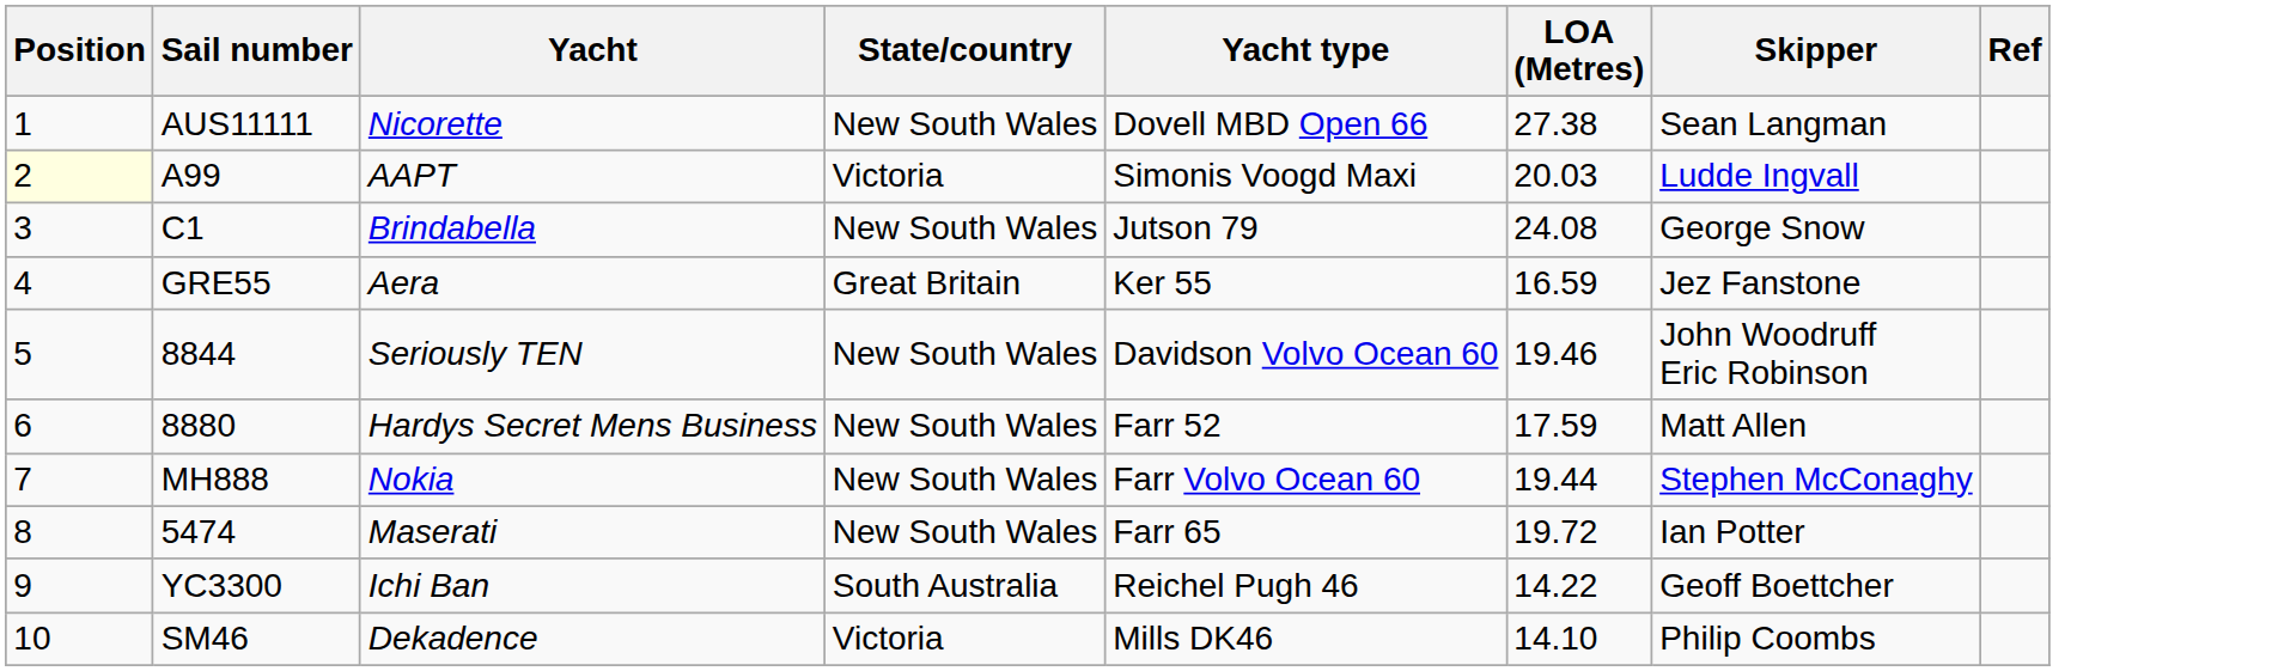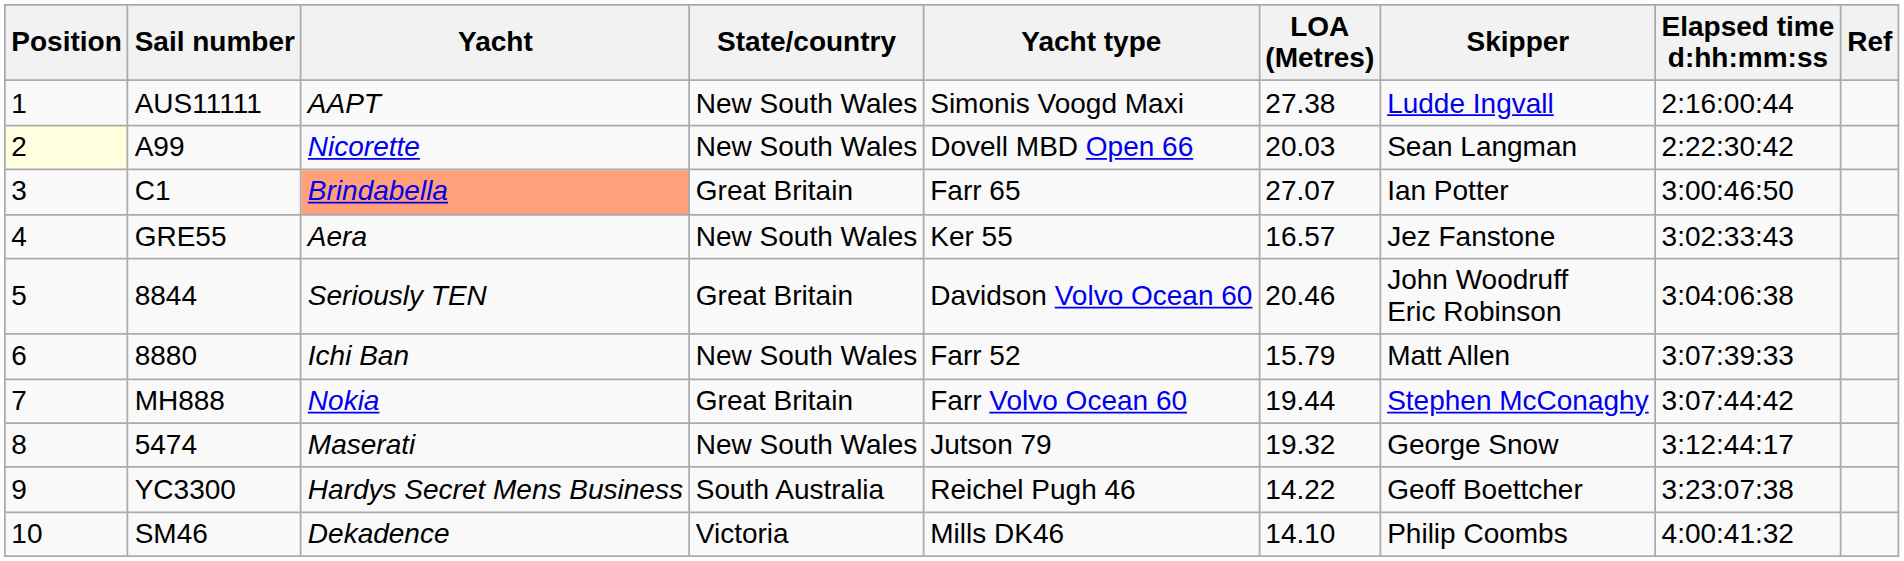 <table class="wikitable">
 <tr>
 <th>Position</th>
 <th>Sail number</th>
 <th>Yacht</th>
 <th>State/country</th>
 <th>Yacht type</th>
 <th>LOA <br>(Metres)</th>
 <th>Skipper</th>
+<th>Elapsed time <br>d:hh:mm:ss</th>
 <th>Ref</th>
 </tr>
 <tr>
 <td>1</td>
 <td>AUS11111</td>
-<td><em><a href='#'>Nicorette</a></em></td>
+<td><em>AAPT</em></td>
 <td> New South Wales</td>
-<td>Dovell MBD <a href='#'>Open 66</a></td>
+<td>Simonis Voogd Maxi</td>
 <td>27.38</td>
-<td>Sean Langman</td>
+<td><a href='#'>Ludde Ingvall</a></td>
+<td>2:16:00:44</td>
 <td></td>
 </tr>
 <tr>
 <td style="background: lightyellow;">2</td>
 <td>A99</td>
-<td><em>AAPT</em></td>
-<td> Victoria</td>
-<td>Simonis Voogd Maxi</td>
+<td><em><a href='#'>Nicorette</a></em></td>
+<td> New South Wales</td>
+<td>Dovell MBD <a href='#'>Open 66</a></td>
 <td>20.03</td>
-<td><a href='#'>Ludde Ingvall</a></td>
+<td>Sean Langman</td>
+<td>2:22:30:42</td>
 <td></td>
 </tr>
 <tr>
 <td>3</td>
 <td>C1</td>
-<td><em><a href='#'>Brindabella</a></em></td>
-<td> New South Wales</td>
-<td>Jutson 79</td>
-<td>24.08</td>
-<td>George Snow</td>
+<td style="background: lightsalmon;"><em><a href='#'>Brindabella</a></em></td>
+<td> Great Britain</td>
+<td>Farr 65</td>
+<td>27.07</td>
+<td>Ian Potter</td>
+<td>3:00:46:50</td>
 <td></td>
 </tr>
 <tr>
 <td>4</td>
 <td>GRE55</td>
 <td><em>Aera</em></td>
-<td> Great Britain</td>
+<td> New South Wales</td>
 <td>Ker 55</td>
-<td>16.59</td>
+<td>16.57</td>
 <td>Jez Fanstone</td>
+<td>3:02:33:43</td>
 <td></td>
 </tr>
 <tr>
 <td>5</td>
 <td>8844</td>
 <td><em>Seriously TEN</em></td>
-<td> New South Wales</td>
+<td> Great Britain</td>
 <td>Davidson <a href='#'>Volvo Ocean 60</a></td>
-<td>19.46</td>
+<td>20.46</td>
 <td>John Woodruff <br> Eric Robinson</td>
+<td>3:04:06:38</td>
 <td></td>
 </tr>
 <tr>
 <td>6</td>
 <td>8880</td>
-<td><em>Hardys Secret Mens Business</em></td>
+<td><em>Ichi Ban</em></td>
 <td> New South Wales</td>
 <td>Farr 52</td>
-<td>17.59</td>
+<td>15.79</td>
 <td>Matt Allen</td>
+<td>3:07:39:33</td>
 <td></td>
 </tr>
 <tr>
 <td>7</td>
 <td>MH888</td>
 <td><em><a href='#'>Nokia</a></em></td>
-<td> New South Wales</td>
+<td> Great Britain</td>
 <td>Farr <a href='#'>Volvo Ocean 60</a></td>
 <td>19.44</td>
 <td><a href='#'>Stephen McConaghy</a></td>
+<td>3:07:44:42</td>
 <td></td>
 </tr>
 <tr>
 <td>8</td>
 <td>5474</td>
 <td><em>Maserati</em></td>
 <td> New South Wales</td>
-<td>Farr 65</td>
-<td>19.72</td>
-<td>Ian Potter</td>
+<td>Jutson 79</td>
+<td>19.32</td>
+<td>George Snow</td>
+<td>3:12:44:17</td>
 <td></td>
 </tr>
 <tr>
 <td>9</td>
 <td>YC3300</td>
-<td><em>Ichi Ban</em></td>
+<td><em>Hardys Secret Mens Business</em></td>
 <td> South Australia</td>
 <td>Reichel Pugh 46</td>
 <td>14.22</td>
 <td>Geoff Boettcher</td>
+<td>3:23:07:38</td>
 <td></td>
 </tr>
 <tr>
 <td>10</td>
 <td>SM46</td>
 <td><em>Dekadence</em></td>
 <td> Victoria</td>
 <td>Mills DK46</td>
 <td>14.10</td>
 <td>Philip Coombs</td>
+<td>4:00:41:32</td>
 <td></td>
 </tr>
 </table>
